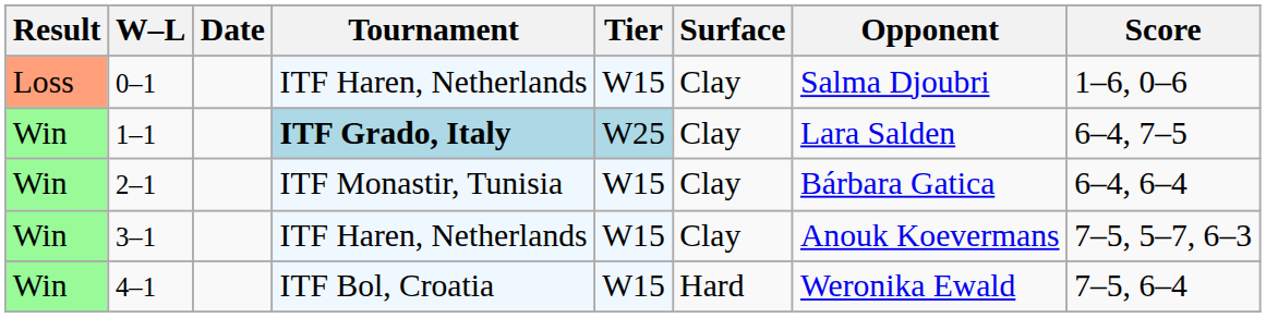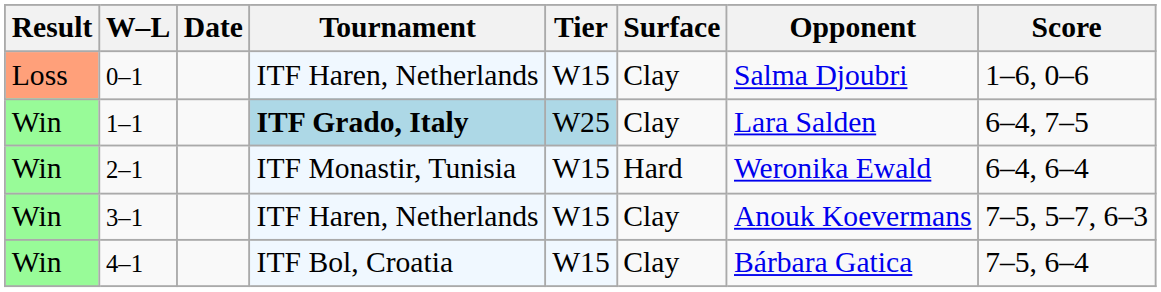 <table class="sortable wikitable nowrap">
 <tr>
 <th>Result</th>
 <th class="unsortable">W–L</th>
 <th>Date</th>
 <th>Tournament</th>
 <th>Tier</th>
 <th>Surface</th>
 <th>Opponent</th>
 <th class="unsortable">Score</th>
 </tr>
 <tr>
 <td style="background:#ffa07a;">Loss</td>
 <td><small>0–1</small></td>
 <td></td>
 <td style="background:#f0f8ff;">ITF Haren, Netherlands</td>
 <td style="background:#f0f8ff;">W15</td>
 <td>Clay</td>
 <td> <a href='#'>Salma Djoubri</a></td>
 <td>1–6, 0–6</td>
 </tr>
 <tr>
 <td style="background:#98fb98;">Win</td>
 <td><small>1–1</small></td>
 <td></td>
 <td style="background:lightblue;"><strong>ITF Grado, Italy</strong></td>
 <td style="background:lightblue;">W25</td>
 <td>Clay</td>
 <td> <a href='#'>Lara Salden</a></td>
 <td>6–4, 7–5</td>
 </tr>
 <tr>
 <td style="background:#98fb98;">Win</td>
 <td><small>2–1</small></td>
 <td></td>
 <td style="background:#f0f8ff;">ITF Monastir, Tunisia</td>
 <td style="background:#f0f8ff;">W15</td>
-<td>Clay</td>
-<td> <a href='#'>Bárbara Gatica</a></td>
+<td>Hard</td>
+<td> <a href='#'>Weronika Ewald</a></td>
 <td>6–4, 6–4</td>
 </tr>
 <tr>
 <td style="background:#98fb98;">Win</td>
 <td><small>3–1</small></td>
 <td></td>
 <td style="background:#f0f8ff;">ITF Haren, Netherlands</td>
 <td style="background:#f0f8ff;">W15</td>
 <td>Clay</td>
 <td> <a href='#'>Anouk Koevermans</a></td>
 <td>7–5, 5–7, 6–3</td>
 </tr>
 <tr>
 <td style="background:#98fb98;">Win</td>
 <td><small>4–1</small></td>
 <td></td>
 <td style="background:#f0f8ff;">ITF Bol, Croatia</td>
 <td style="background:#f0f8ff;">W15</td>
-<td>Hard</td>
-<td> <a href='#'>Weronika Ewald</a></td>
+<td>Clay</td>
+<td> <a href='#'>Bárbara Gatica</a></td>
 <td>7–5, 6–4</td>
 </tr>
 </table>
